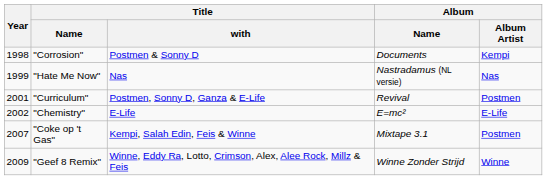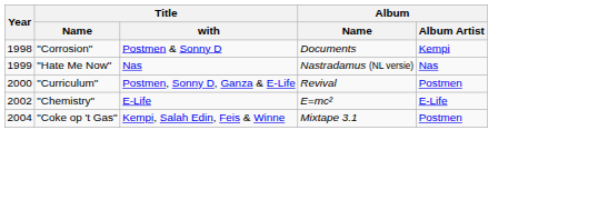 <table class="wikitable" style="text-align:left">
 <tr>
 <th rowspan="2">Year</th>
 <th colspan="2" align="center">Title</th>
 <th colspan="2" align="center">Album</th>
 </tr>
 <tr>
 <th align="center">Name</th>
 <th align="center">with</th>
 <th align="center">Name</th>
 <th align="center">Album Artist</th>
 </tr>
 <tr>
 <td>1998</td>
 <td>"Corrosion"</td>
 <td><a href='#'>Postmen</a> & <a href='#'>Sonny D</a></td>
 <td><em>Documents</em></td>
 <td><a href='#'>Kempi</a></td>
 </tr>
 <tr>
 <td>1999</td>
 <td>"Hate Me Now"</td>
 <td><a href='#'>Nas</a></td>
 <td><em>Nastradamus</em> <small>(NL versie)</small></td>
 <td><a href='#'>Nas</a></td>
 </tr>
 <tr>
-<td>2001</td>
+<td>2000</td>
 <td>"Curriculum"</td>
 <td><a href='#'>Postmen</a>, <a href='#'>Sonny D</a>, <a href='#'>Ganza</a> & <a href='#'>E-Life</a></td>
 <td><em>Revival </em></td>
 <td><a href='#'>Postmen</a></td>
 </tr>
 <tr>
 <td>2002</td>
 <td>"Chemistry"</td>
 <td><a href='#'>E-Life</a></td>
 <td><em>E=mc²</em></td>
 <td><a href='#'>E-Life</a></td>
 </tr>
 <tr>
-<td>2007</td>
+<td>2004</td>
 <td>"Coke op 't Gas"</td>
 <td><a href='#'>Kempi</a>, <a href='#'>Salah Edin</a>, <a href='#'>Feis</a> & <a href='#'>Winne</a></td>
 <td><em>Mixtape 3.1</em></td>
 <td><a href='#'>Postmen</a></td>
 </tr>
-<tr>
-<td>2009</td>
-<td>"Geef 8 Remix"</td>
-<td><a href='#'>Winne</a>, <a href='#'>Eddy Ra</a>, Lotto, <a href='#'>Crimson</a>, Alex, <a href='#'>Alee Rock</a>, <a href='#'>Millz</a> & <a href='#'>Feis</a></td>
-<td><em>Winne Zonder Strijd</em></td>
-<td><a href='#'>Winne</a></td>
-</tr>
 </table>
